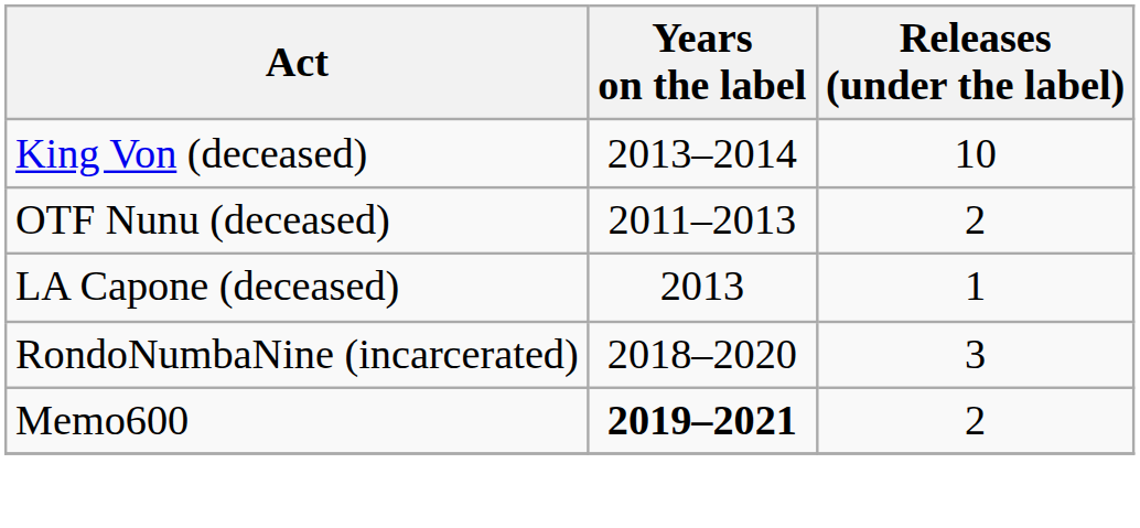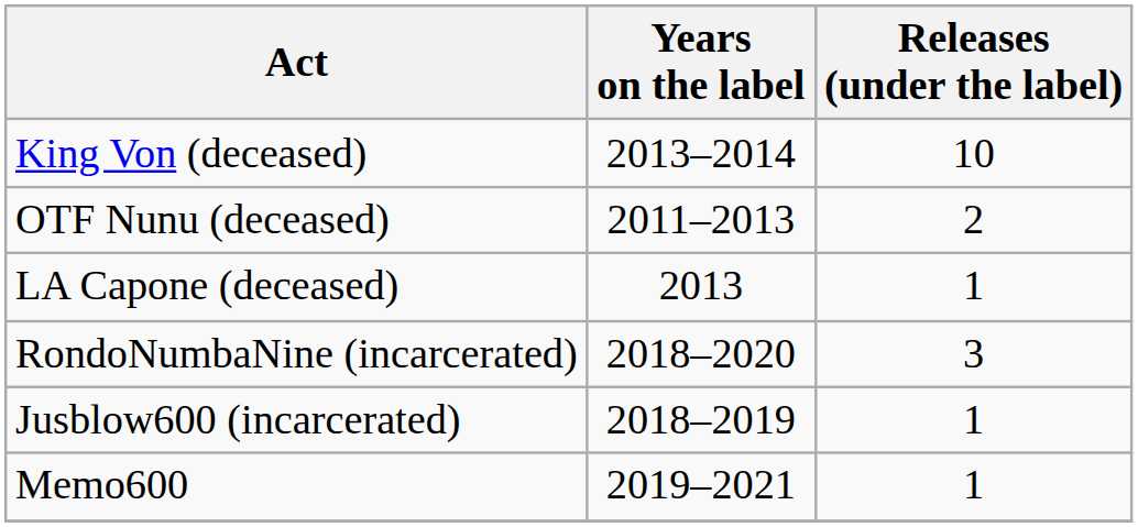 <table class="wikitable sortable”">
 <tr>
 <th>Act</th>
 <th>Years<br>on the label</th>
 <th>Releases<br>(under the label)</th>
 </tr>
 <tr>
 <td><a href='#'>King Von</a> (deceased)</td>
 <td rowspan ="1" style="text-align:center;">2013–2014</td>
 <td style="text-align:center;">10</td>
 </tr>
 <tr>
 <td>OTF Nunu (deceased)</td>
 <td rowspan ="1" style="text-align:center;">2011–2013</td>
 <td style="text-align:center;">2</td>
 </tr>
 <tr>
 <td>LA Capone (deceased)</td>
 <td rowspan ="1" style="text-align:center;">2013</td>
 <td style="text-align:center;">1</td>
 </tr>
 <tr>
 <td>RondoNumbaNine (incarcerated)</td>
 <td rowspan ="1" style="text-align:center;">2018–2020</td>
 <td style="text-align:center;">3</td>
 </tr>
 <tr>
+<td>Jusblow600 (incarcerated)</td>
+<td rowspan ="1" style="text-align:center;">2018–2019</td>
+<td style="text-align:center;">1</td>
+</tr>
+<tr>
 <td>Memo600</td>
-<td rowspan ="1" style="text-align:center;"><strong>2019–2021</strong></td>
-<td style="text-align:center;">2</td>
+<td rowspan ="1" style="text-align:center;">2019–2021</td>
+<td style="text-align:center;">1</td>
 </tr>
 <tr>
 </tr>
 </table>
